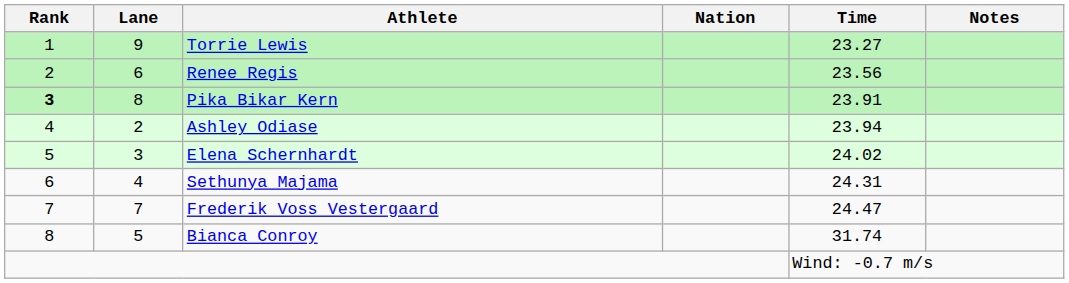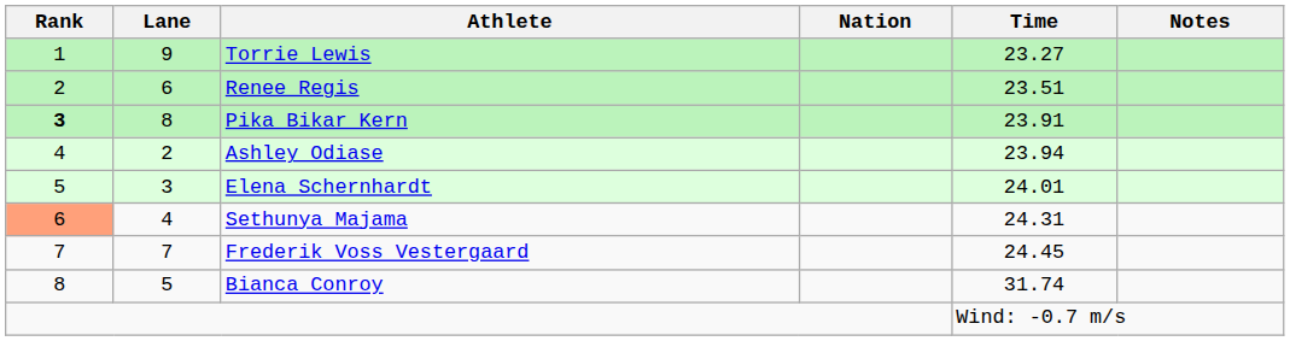 <table class="wikitable sortable" style="text-align:center;width: 65%;">
 <tr>
 <th scope="col">Rank</th>
 <th scope="col">Lane</th>
 <th scope="col">Athlete</th>
 <th scope="col">Nation</th>
 <th scope="col">Time</th>
 <th scope="col">Notes</th>
 </tr>
 <tr bgcolor=bbf3bb>
 <td>1</td>
 <td>9</td>
 <td align=left><a href='#'>Torrie Lewis</a></td>
 <td align=left></td>
 <td>23.27</td>
 <td></td>
 </tr>
 <tr bgcolor=bbf3bb>
 <td>2</td>
 <td>6</td>
 <td align=left><a href='#'>Renee Regis</a></td>
 <td align=left></td>
-<td>23.56</td>
+<td>23.51</td>
 <td></td>
 </tr>
 <tr bgcolor=bbf3bb>
 <td><strong>3</strong></td>
 <td>8</td>
 <td align=left><a href='#'>Pika Bikar Kern</a></td>
 <td align=left></td>
 <td>23.91</td>
 <td></td>
 </tr>
 <tr bgcolor=ddffdd>
 <td>4</td>
 <td>2</td>
 <td align=left><a href='#'>Ashley Odiase</a></td>
 <td align=left></td>
 <td>23.94</td>
 <td></td>
 </tr>
 <tr bgcolor=ddffdd>
 <td>5</td>
 <td>3</td>
 <td align=left><a href='#'>Elena Schernhardt</a></td>
 <td align=left></td>
-<td>24.02</td>
+<td>24.01</td>
 <td></td>
 </tr>
 <tr>
-<td>6</td>
+<td style="background: lightsalmon;">6</td>
 <td>4</td>
 <td align=left><a href='#'>Sethunya Majama</a></td>
 <td align=left></td>
 <td>24.31</td>
 <td></td>
 </tr>
 <tr>
 <td>7</td>
 <td>7</td>
 <td align=left><a href='#'>Frederik Voss Vestergaard</a></td>
 <td align=left></td>
-<td>24.47</td>
+<td>24.45</td>
 <td></td>
 </tr>
 <tr>
 <td>8</td>
 <td>5</td>
 <td align=left><a href='#'>Bianca Conroy</a></td>
 <td align=left></td>
 <td>31.74</td>
 <td></td>
 </tr>
 <tr class="sortbottom">
 <td colspan="4"></td>
 <td colspan="2" style="text-align:left;">Wind: -0.7 m/s</td>
 </tr>
 </table>
